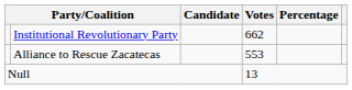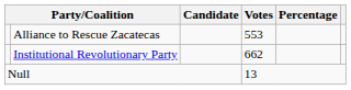 <table class="wikitable">
 <tr>
 <th colspan="2"><strong>Party/Coalition</strong></th>
 <th><strong>Candidate</strong></th>
 <th><strong>Votes</strong></th>
 <th><strong>Percentage</strong></th>
 <th></th>
 </tr>
 <tr>
 <td></td>
-<td><a href='#'>Institutional Revolutionary Party</a></td>
+<td>Alliance to Rescue Zacatecas</td>
 <td></td>
-<td>662</td>
+<td>553</td>
 <td></td>
 <td></td>
 </tr>
 <tr>
 <td></td>
-<td>Alliance to Rescue Zacatecas</td>
+<td><a href='#'>Institutional Revolutionary Party</a></td>
 <td></td>
-<td>553</td>
+<td>662</td>
 <td></td>
 <td></td>
 </tr>
 <tr>
 <td colspan="3">Null</td>
 <td colspan="3">13</td>
 </tr>
 </table>
